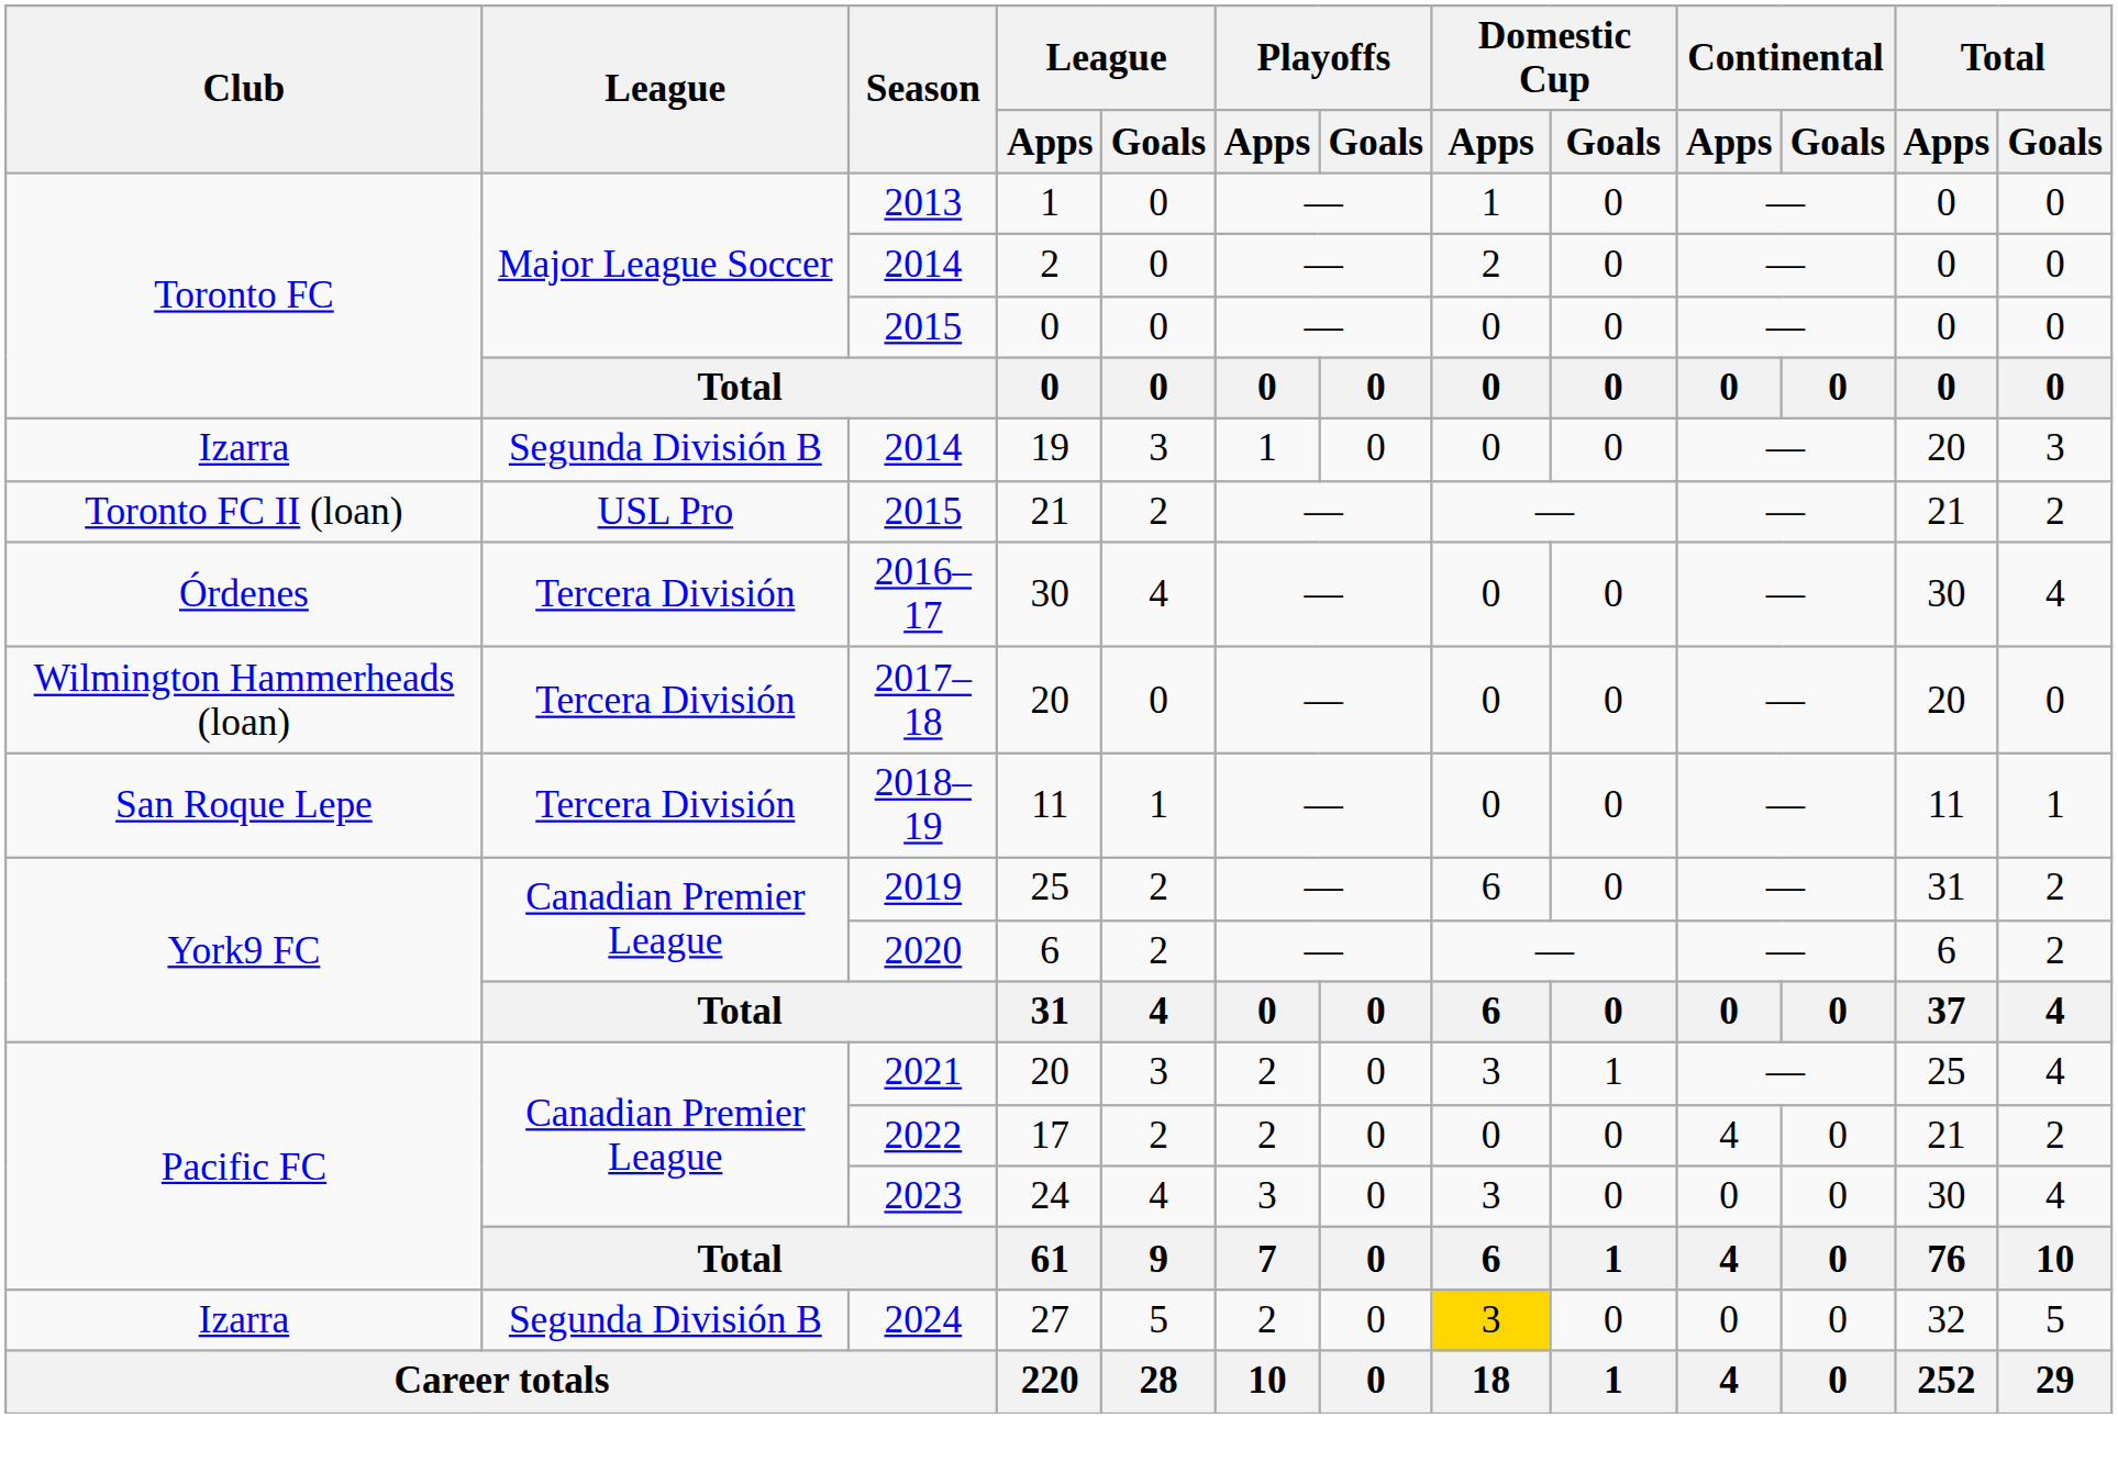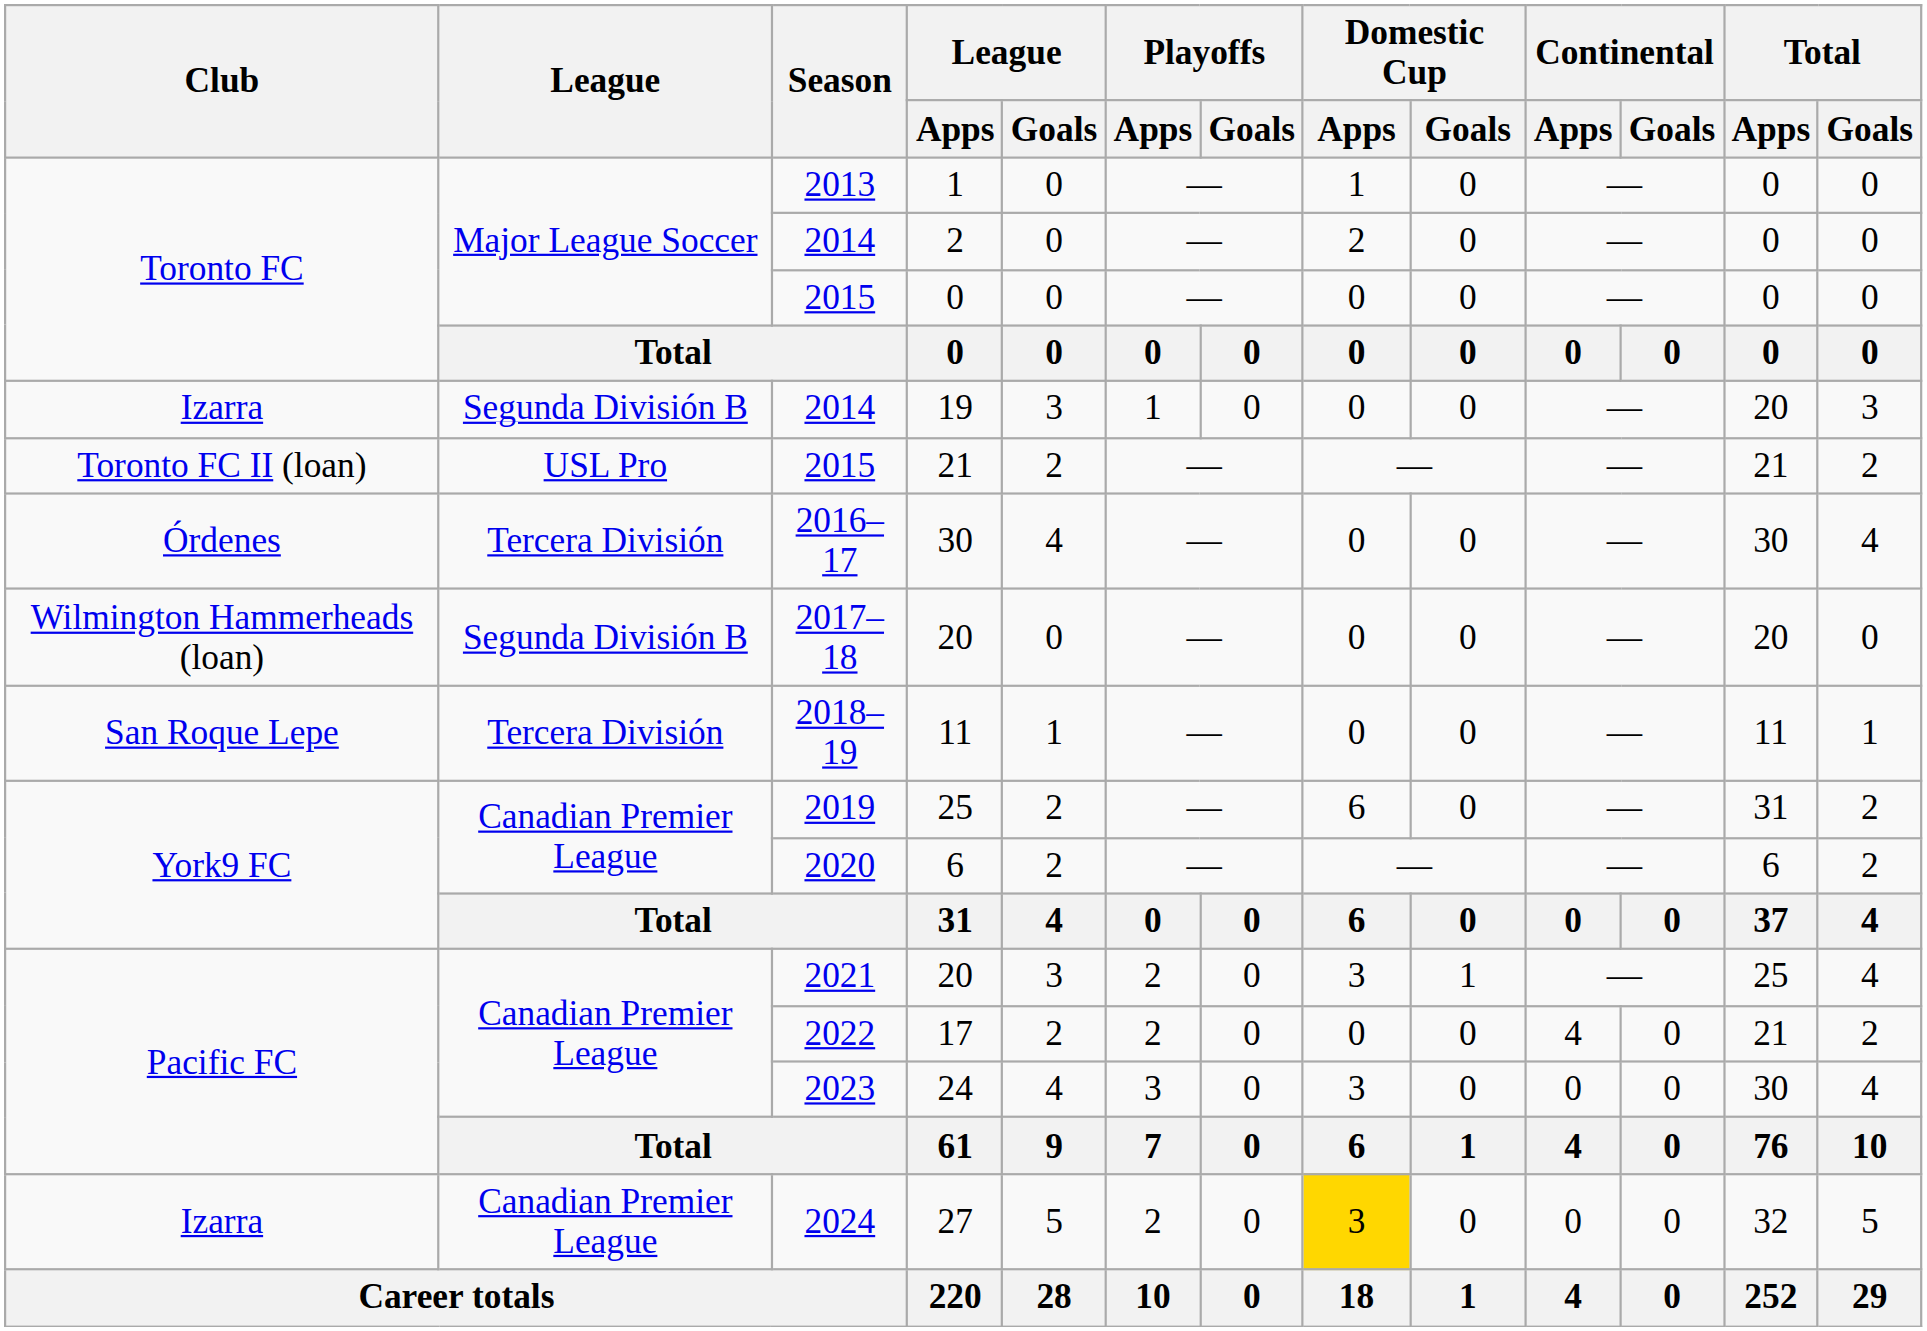 <table class="wikitable" style="text-align: center;">
 <tr>
 <th rowspan="2">Club</th>
 <th rowspan="2">League</th>
 <th rowspan="2">Season</th>
 <th colspan="2">League</th>
 <th colspan="2">Playoffs</th>
 <th colspan="2">Domestic Cup</th>
 <th colspan="2">Continental</th>
 <th colspan="2">Total</th>
 </tr>
 <tr>
 <th>Apps</th>
 <th>Goals</th>
 <th>Apps</th>
 <th>Goals</th>
 <th>Apps</th>
 <th>Goals</th>
 <th>Apps</th>
 <th>Goals</th>
 <th>Apps</th>
 <th>Goals</th>
 </tr>
 <tr>
 <td rowspan="4" valign="center"><a href='#'>Toronto FC</a></td>
 <td rowspan="3"><a href='#'>Major League Soccer</a></td>
 <td><a href='#'>2013</a></td>
 <td>1</td>
 <td>0</td>
 <td colspan="2">—</td>
 <td>1</td>
 <td>0</td>
 <td colspan="2">—</td>
 <td>0</td>
 <td>0</td>
 </tr>
 <tr>
 <td><a href='#'>2014</a></td>
 <td>2</td>
 <td>0</td>
 <td colspan="2">—</td>
 <td>2</td>
 <td>0</td>
 <td colspan="2">—</td>
 <td>0</td>
 <td>0</td>
 </tr>
 <tr>
 <td><a href='#'>2015</a></td>
 <td>0</td>
 <td>0</td>
 <td colspan="2">—</td>
 <td>0</td>
 <td>0</td>
 <td colspan="2">—</td>
 <td>0</td>
 <td>0</td>
 </tr>
 <tr>
 <th colspan="2">Total</th>
 <th>0</th>
 <th>0</th>
 <th>0</th>
 <th>0</th>
 <th>0</th>
 <th>0</th>
 <th>0</th>
 <th>0</th>
 <th>0</th>
 <th>0</th>
 </tr>
 <tr>
 <td><a href='#'>Izarra</a></td>
 <td><a href='#'>Segunda División B</a></td>
 <td><a href='#'>2014</a></td>
 <td>19</td>
 <td>3</td>
 <td>1</td>
 <td>0</td>
 <td>0</td>
 <td>0</td>
 <td colspan="2">—</td>
 <td>20</td>
 <td>3</td>
 </tr>
 <tr>
 <td><a href='#'>Toronto FC II</a> (loan)</td>
 <td><a href='#'>USL Pro</a></td>
 <td><a href='#'>2015</a></td>
 <td>21</td>
 <td>2</td>
 <td colspan="2">—</td>
 <td colspan="2">—</td>
 <td colspan="2">—</td>
 <td>21</td>
 <td>2</td>
 </tr>
 <tr>
 <td><a href='#'>Órdenes</a></td>
 <td><a href='#'>Tercera División</a></td>
 <td><a href='#'>2016–17</a></td>
 <td>30</td>
 <td>4</td>
 <td colspan="2">—</td>
 <td>0</td>
 <td>0</td>
 <td colspan="2">—</td>
 <td>30</td>
 <td>4</td>
 </tr>
 <tr>
 <td><a href='#'>Wilmington Hammerheads</a> (loan)</td>
-<td><a href='#'>Tercera División</a></td>
+<td><a href='#'>Segunda División B</a></td>
 <td><a href='#'>2017–18</a></td>
 <td>20</td>
 <td>0</td>
 <td colspan="2">—</td>
 <td>0</td>
 <td>0</td>
 <td colspan="2">—</td>
 <td>20</td>
 <td>0</td>
 </tr>
 <tr>
 <td><a href='#'>San Roque Lepe</a></td>
 <td><a href='#'>Tercera División</a></td>
 <td><a href='#'>2018–19</a></td>
 <td>11</td>
 <td>1</td>
 <td colspan="2">—</td>
 <td>0</td>
 <td>0</td>
 <td colspan="2">—</td>
 <td>11</td>
 <td>1</td>
 </tr>
 <tr>
 <td rowspan="3"><a href='#'>York9 FC</a></td>
 <td rowspan="2"><a href='#'>Canadian Premier League</a></td>
 <td><a href='#'>2019</a></td>
 <td>25</td>
 <td>2</td>
 <td colspan="2">—</td>
 <td>6</td>
 <td>0</td>
 <td colspan="2">—</td>
 <td>31</td>
 <td>2</td>
 </tr>
 <tr>
 <td><a href='#'>2020</a></td>
 <td>6</td>
 <td>2</td>
 <td colspan="2">—</td>
 <td colspan="2">—</td>
 <td colspan="2">—</td>
 <td>6</td>
 <td>2</td>
 </tr>
 <tr>
 <th colspan="2">Total</th>
 <th>31</th>
 <th>4</th>
 <th>0</th>
 <th>0</th>
 <th>6</th>
 <th>0</th>
 <th>0</th>
 <th>0</th>
 <th>37</th>
 <th>4</th>
 </tr>
 <tr>
 <td rowspan="4"><a href='#'>Pacific FC</a></td>
 <td rowspan="3"><a href='#'>Canadian Premier League</a></td>
 <td><a href='#'>2021</a></td>
 <td>20</td>
 <td>3</td>
 <td>2</td>
 <td>0</td>
 <td>3</td>
 <td>1</td>
 <td colspan="2">—</td>
 <td>25</td>
 <td>4</td>
 </tr>
 <tr>
 <td><a href='#'>2022</a></td>
 <td>17</td>
 <td>2</td>
 <td>2</td>
 <td>0</td>
 <td>0</td>
 <td>0</td>
 <td>4</td>
 <td>0</td>
 <td>21</td>
 <td>2</td>
 </tr>
 <tr>
 <td><a href='#'>2023</a></td>
 <td>24</td>
 <td>4</td>
 <td>3</td>
 <td>0</td>
 <td>3</td>
 <td>0</td>
 <td>0</td>
 <td>0</td>
 <td>30</td>
 <td>4</td>
 </tr>
 <tr>
 <th colspan="2">Total</th>
 <th>61</th>
 <th>9</th>
 <th>7</th>
 <th>0</th>
 <th>6</th>
 <th>1</th>
 <th>4</th>
 <th>0</th>
 <th>76</th>
 <th>10</th>
 </tr>
 <tr>
 <td><a href='#'>Izarra</a></td>
-<td><a href='#'>Segunda División B</a></td>
+<td><a href='#'>Canadian Premier League</a></td>
 <td><a href='#'>2024</a></td>
 <td>27</td>
 <td>5</td>
 <td>2</td>
 <td>0</td>
 <td style="background: gold;">3</td>
 <td>0</td>
 <td>0</td>
 <td>0</td>
 <td>32</td>
 <td>5</td>
 </tr>
 <tr>
 <th colspan="3">Career totals</th>
 <th>220</th>
 <th>28</th>
 <th>10</th>
 <th>0</th>
 <th>18</th>
 <th>1</th>
 <th>4</th>
 <th>0</th>
 <th>252</th>
 <th>29</th>
 </tr>
 </table>
